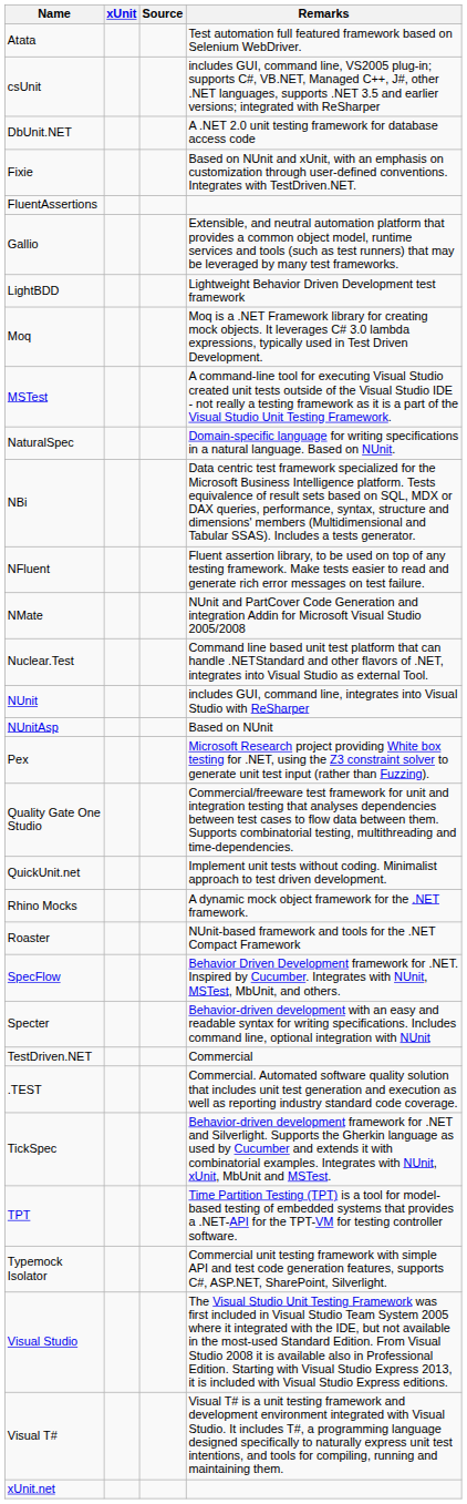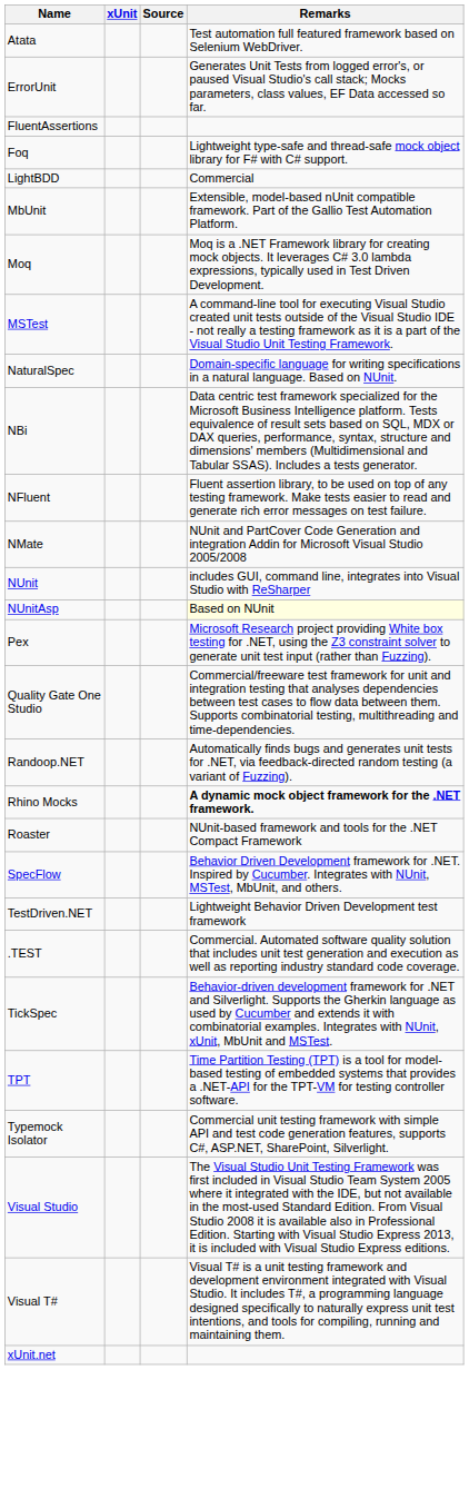 <table class="wikitable sortable">
 <tr>
 <th>Name</th>
 <th><a href='#'>xUnit</a></th>
 <th>Source</th>
 <th>Remarks</th>
 </tr>
 <tr>
 <td>Atata</td>
 <td></td>
 <td></td>
 <td>Test automation full featured framework based on Selenium WebDriver.</td>
 </tr>
 <tr>
-<td>csUnit</td>
+<td>ErrorUnit</td>
 <td></td>
 <td></td>
-<td>includes GUI, command line, VS2005 plug-in; supports C#, VB.NET, Managed C++, J#, other .NET languages, supports .NET 3.5 and earlier versions; integrated with ReSharper</td>
-</tr>
-<tr>
-<td>DbUnit.NET</td>
-<td></td>
-<td></td>
-<td>A .NET 2.0 unit testing framework for database access code</td>
-</tr>
-<tr>
-<td>Fixie</td>
-<td></td>
-<td></td>
-<td>Based on NUnit and xUnit, with an emphasis on customization through user-defined conventions. Integrates with TestDriven.NET.</td>
+<td>Generates Unit Tests from logged error's, or paused Visual Studio's call stack; Mocks parameters, class values, EF Data accessed so far.</td>
 </tr>
 <tr>
 <td>FluentAssertions</td>
 <td></td>
 <td></td>
 <td></td>
 </tr>
 <tr>
-<td>Gallio</td>
+<td>Foq</td>
 <td></td>
 <td></td>
-<td>Extensible, and neutral automation platform that provides a common object model, runtime services and tools (such as test runners) that may be leveraged by many test frameworks.</td>
+<td>Lightweight type-safe and thread-safe <a href='#'>mock object</a> library for F# with C# support.</td>
 </tr>
 <tr>
 <td>LightBDD</td>
 <td></td>
 <td></td>
-<td>Lightweight Behavior Driven Development test framework</td>
+<td>Commercial</td>
+</tr>
+<tr>
+<td>MbUnit</td>
+<td></td>
+<td></td>
+<td>Extensible, model-based nUnit compatible framework. Part of the Gallio Test Automation Platform.</td>
 </tr>
 <tr>
 <td>Moq</td>
 <td></td>
 <td></td>
 <td>Moq is a .NET Framework library for creating mock objects. It leverages C# 3.0 lambda expressions, typically used in Test Driven Development.</td>
 </tr>
 <tr>
 <td><a href='#'>MSTest</a></td>
 <td></td>
 <td></td>
 <td>A command-line tool for executing Visual Studio created unit tests outside of the Visual Studio IDE - not really a testing framework as it is a part of the <a href='#'>Visual Studio Unit Testing Framework</a>.</td>
 </tr>
 <tr>
 <td>NaturalSpec</td>
 <td></td>
 <td></td>
 <td><a href='#'>Domain-specific language</a> for writing specifications in a natural language. Based on <a href='#'>NUnit</a>.</td>
 </tr>
 <tr>
 <td>NBi</td>
 <td></td>
 <td></td>
 <td>Data centric test framework specialized for the Microsoft Business Intelligence platform. Tests equivalence of result sets based on SQL, MDX or DAX queries, performance, syntax, structure and dimensions' members (Multidimensional and Tabular SSAS). Includes a tests generator.</td>
 </tr>
 <tr>
 <td>NFluent</td>
 <td></td>
 <td></td>
 <td>Fluent assertion library, to be used on top of any testing framework. Make tests easier to read and generate rich error messages on test failure.</td>
 </tr>
 <tr>
 <td>NMate</td>
 <td></td>
 <td></td>
 <td>NUnit and PartCover Code Generation and integration Addin for Microsoft Visual Studio 2005/2008</td>
 </tr>
 <tr>
-<td>Nuclear.Test</td>
-<td></td>
-<td></td>
-<td>Command line based unit test platform that can handle .NETStandard and other flavors of .NET, integrates into Visual Studio as external Tool.</td>
-</tr>
-<tr>
 <td><a href='#'>NUnit</a></td>
 <td></td>
 <td></td>
 <td>includes GUI, command line, integrates into Visual Studio with <a href='#'>ReSharper</a></td>
 </tr>
 <tr>
 <td><a href='#'>NUnitAsp</a></td>
 <td></td>
 <td></td>
-<td>Based on NUnit</td>
+<td style="background: lightyellow;">Based on NUnit</td>
 </tr>
 <tr>
 <td>Pex</td>
 <td></td>
 <td></td>
 <td><a href='#'>Microsoft Research</a> project providing <a href='#'>White box testing</a> for .NET, using the <a href='#'>Z3 constraint solver</a> to generate unit test input (rather than <a href='#'>Fuzzing</a>).</td>
 </tr>
 <tr>
 <td>Quality Gate One Studio</td>
 <td></td>
 <td></td>
 <td>Commercial/freeware test framework for unit and integration testing that analyses dependencies between test cases to flow data between them. Supports combinatorial testing, multithreading and time-dependencies.</td>
 </tr>
 <tr>
-<td>QuickUnit.net</td>
+<td>Randoop.NET</td>
 <td></td>
 <td></td>
-<td>Implement unit tests without coding. Minimalist approach to test driven development.</td>
+<td>Automatically finds bugs and generates unit tests for .NET, via feedback-directed random testing (a variant of <a href='#'>Fuzzing</a>).</td>
 </tr>
 <tr>
 <td>Rhino Mocks</td>
 <td></td>
 <td></td>
-<td>A dynamic mock object framework for the <a href='#'>.NET</a> framework.</td>
+<td><strong>A dynamic mock object framework for the <a href='#'>.NET</a> framework.</strong></td>
 </tr>
 <tr>
 <td>Roaster</td>
 <td></td>
 <td></td>
 <td>NUnit-based framework and tools for the .NET Compact Framework</td>
 </tr>
 <tr>
 <td><a href='#'>SpecFlow</a></td>
 <td></td>
 <td></td>
 <td><a href='#'>Behavior Driven Development</a> framework for .NET. Inspired by <a href='#'>Cucumber</a>. Integrates with <a href='#'>NUnit</a>, <a href='#'>MSTest</a>, MbUnit, and others.</td>
 </tr>
 <tr>
-<td>Specter</td>
-<td></td>
-<td></td>
-<td><a href='#'>Behavior-driven development</a> with an easy and readable syntax for writing specifications. Includes command line, optional integration with <a href='#'>NUnit</a></td>
-</tr>
-<tr>
 <td>TestDriven.NET</td>
 <td></td>
 <td></td>
-<td>Commercial</td>
+<td>Lightweight Behavior Driven Development test framework</td>
 </tr>
 <tr>
 <td>.TEST</td>
 <td></td>
 <td></td>
 <td>Commercial. Automated software quality solution that includes unit test generation and execution as well as reporting industry standard code coverage.</td>
 </tr>
 <tr>
 <td>TickSpec</td>
 <td></td>
 <td></td>
 <td><a href='#'>Behavior-driven development</a> framework for .NET and Silverlight. Supports the Gherkin language as used by <a href='#'>Cucumber</a> and extends it with combinatorial examples. Integrates with <a href='#'>NUnit</a>, <a href='#'>xUnit</a>, MbUnit and <a href='#'>MSTest</a>.</td>
 </tr>
 <tr>
 <td><a href='#'>TPT</a></td>
 <td></td>
 <td></td>
 <td><a href='#'>Time Partition Testing (TPT)</a> is a tool for model-based testing of embedded systems that provides a .NET-<a href='#'>API</a> for the TPT-<a href='#'>VM</a> for testing controller software.</td>
 </tr>
 <tr>
 <td>Typemock Isolator</td>
 <td></td>
 <td></td>
 <td>Commercial unit testing framework with simple API and test code generation features, supports C#, ASP.NET, SharePoint, Silverlight.</td>
 </tr>
 <tr>
 <td><a href='#'>Visual Studio</a></td>
 <td></td>
 <td></td>
 <td>The <a href='#'>Visual Studio Unit Testing Framework</a> was first included in Visual Studio Team System 2005 where it integrated with the IDE, but not available in the most-used Standard Edition. From Visual Studio 2008 it is available also in Professional Edition. Starting with Visual Studio Express 2013, it is included with Visual Studio Express editions.</td>
 </tr>
 <tr>
 <td>Visual T#</td>
 <td></td>
 <td></td>
 <td>Visual T# is a unit testing framework and development environment integrated with Visual Studio. It includes T#, a programming language designed specifically to naturally express unit test intentions, and tools for compiling, running and maintaining them.</td>
 </tr>
 <tr>
 <td><a href='#'>xUnit.net</a></td>
 <td></td>
 <td></td>
 <td></td>
 </tr>
 </table>
